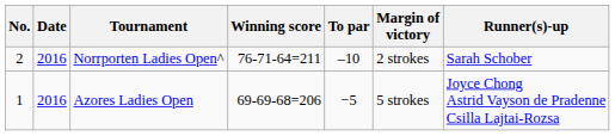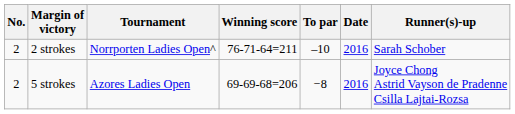 <table class="wikitable" style="font-size:95%;">
 <tr>
 <th>No.</th>
-<th>Date</th>
+<th>Margin of<br>victory</th>
 <th>Tournament</th>
 <th>Winning score</th>
 <th>To par</th>
-<th>Margin of<br>victory</th>
+<th>Date</th>
 <th>Runner(s)-up</th>
 </tr>
 <tr>
 <td align=center>2</td>
-<td><a href='#'>2016</a></td>
+<td>2 strokes</td>
 <td><a href='#'>Norrporten Ladies Open</a>^</td>
 <td align=right>76-71-64=211</td>
 <td align=center>–10</td>
-<td>2 strokes</td>
+<td><a href='#'>2016</a></td>
 <td> <a href='#'>Sarah Schober</a></td>
 </tr>
 <tr>
-<td align=center>1</td>
-<td><a href='#'>2016</a></td>
+<td align=center>2</td>
+<td>5 strokes</td>
 <td><a href='#'>Azores Ladies Open</a></td>
 <td align=right>69-69-68=206</td>
-<td align=center>−5</td>
-<td>5 strokes</td>
+<td align=center>−8</td>
+<td><a href='#'>2016</a></td>
 <td> <a href='#'>Joyce Chong</a><br> <a href='#'>Astrid Vayson de Pradenne</a><br> <a href='#'>Csilla Lajtai-Rozsa</a></td>
 </tr>
 </table>
